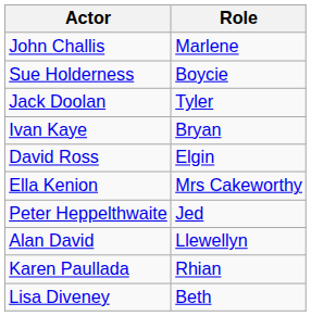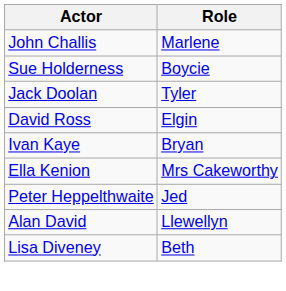 <table class="wikitable">
 <tr>
 <th>Actor</th>
 <th>Role</th>
 </tr>
 <tr>
 <td><a href='#'>John Challis</a></td>
 <td><a href='#'>Marlene</a></td>
 </tr>
 <tr>
 <td><a href='#'>Sue Holderness</a></td>
 <td><a href='#'>Boycie</a></td>
 </tr>
 <tr>
 <td><a href='#'>Jack Doolan</a></td>
 <td><a href='#'>Tyler</a></td>
 </tr>
 <tr>
+<td><a href='#'>David Ross</a></td>
+<td><a href='#'>Elgin</a></td>
+</tr>
+<tr>
 <td><a href='#'>Ivan Kaye</a></td>
 <td><a href='#'>Bryan</a></td>
-</tr>
-<tr>
-<td><a href='#'>David Ross</a></td>
-<td><a href='#'>Elgin</a></td>
 </tr>
 <tr>
 <td><a href='#'>Ella Kenion</a></td>
 <td><a href='#'>Mrs Cakeworthy</a></td>
 </tr>
 <tr>
 <td><a href='#'>Peter Heppelthwaite</a></td>
 <td><a href='#'>Jed</a></td>
 </tr>
 <tr>
 <td><a href='#'>Alan David</a></td>
 <td><a href='#'>Llewellyn</a></td>
 </tr>
 <tr>
-<td><a href='#'>Karen Paullada</a></td>
-<td><a href='#'>Rhian</a></td>
-</tr>
-<tr>
 <td><a href='#'>Lisa Diveney</a></td>
 <td><a href='#'>Beth</a></td>
 </tr>
 </table>
